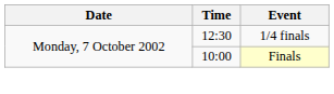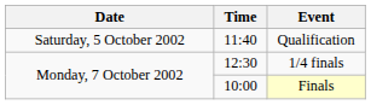 <table class = "wikitable" style="text-align:center;">
 <tr>
 <th width=220>Date</th>
 <th width=50>Time</th>
 <th width=100>Event</th>
+</tr>
+<tr>
+<td>Saturday, 5 October 2002</td>
+<td>11:40</td>
+<td>Qualification</td>
 </tr>
 <tr>
 <td rowspan=2>Monday, 7 October 2002</td>
 <td>12:30</td>
 <td>1/4 finals</td>
 </tr>
 <tr>
 <td>10:00</td>
 <td bgcolor=ffffcc>Finals</td>
 </tr>
 </table>
